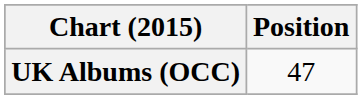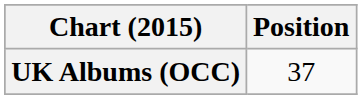 <table class="wikitable plainrowheaders" style="text-align:center">
 <tr>
 <th scope="col">Chart (2015)</th>
 <th scope="col">Position</th>
 </tr>
 <tr>
 <th scope="row">UK Albums (OCC)</th>
-<td>47</td>
+<td>37</td>
 </tr>
 </table>
